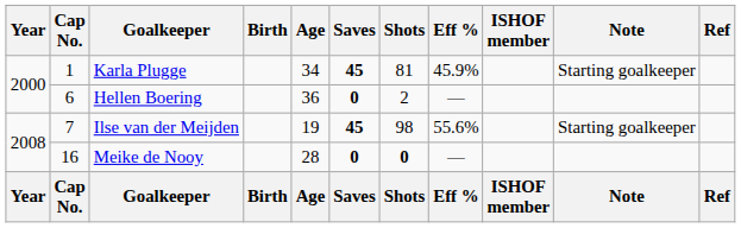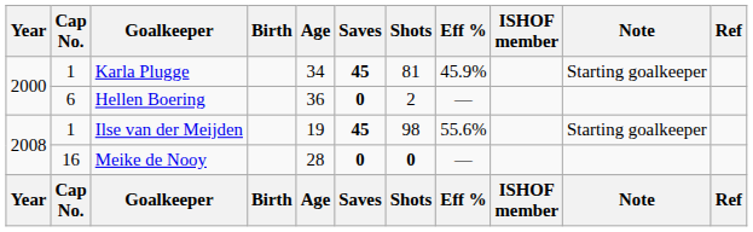 <table class="wikitable sortable" style="text-align: center; font-size: 90%; margin-left: 1em;">
 <tr>
 <th>Year</th>
 <th class="unsortable">Cap<br>No.</th>
 <th>Goalkeeper</th>
 <th>Birth</th>
 <th>Age</th>
 <th>Saves</th>
 <th>Shots</th>
 <th>Eff %</th>
 <th>ISHOF<br>member</th>
 <th>Note</th>
 <th class="unsortable">Ref</th>
 </tr>
 <tr>
 <td rowspan="2" style="text-align: left;">2000</td>
 <td>1</td>
 <td style="text-align: left;" data-sort-value="Plugge, Karla"><a href='#'>Karla Plugge</a></td>
 <td></td>
 <td>34</td>
 <td><strong>45</strong></td>
 <td>81</td>
 <td>45.9%</td>
 <td></td>
 <td style="text-align: left;">Starting goalkeeper</td>
 <td></td>
 </tr>
 <tr>
 <td>6</td>
 <td style="text-align: left;" data-sort-value="Boering, Hellen"><a href='#'>Hellen Boering</a></td>
 <td></td>
 <td>36</td>
 <td><strong>0</strong></td>
 <td>2</td>
 <td>—</td>
 <td></td>
 <td style="text-align: left;"></td>
 <td></td>
 </tr>
 <tr>
 <td rowspan="2" style="text-align: left;">2008 </td>
-<td>7</td>
+<td>1</td>
 <td style="text-align: left;" data-sort-value="Meijden, Ilse Van Der"><a href='#'>Ilse van der Meijden</a></td>
 <td></td>
 <td>19</td>
 <td><strong>45</strong></td>
 <td>98</td>
 <td>55.6%</td>
 <td></td>
 <td style="text-align: left;">Starting goalkeeper</td>
 <td></td>
 </tr>
 <tr>
 <td>16</td>
 <td style="text-align: left;" data-sort-value="Nooy, Meike De"><a href='#'>Meike de Nooy</a></td>
 <td></td>
 <td>28</td>
 <td><strong>0</strong></td>
 <td><strong>0</strong></td>
 <td>—</td>
 <td></td>
 <td style="text-align: left;"></td>
 <td></td>
 </tr>
 <tr>
 <th>Year</th>
 <th>Cap<br>No.</th>
 <th>Goalkeeper</th>
 <th>Birth</th>
 <th>Age</th>
 <th>Saves</th>
 <th>Shots</th>
 <th>Eff %</th>
 <th>ISHOF<br>member</th>
 <th>Note</th>
 <th>Ref</th>
 </tr>
 </table>
